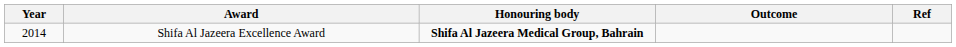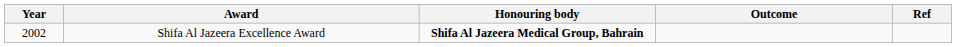 <table class="wikitable" style="width:100%;">
 <tr>
 <th width=5%>Year</th>
 <th style="width:30%;">Award</th>
 <th style="width:20%;">Honouring body</th>
 <th style="width:20%;">Outcome</th>
 <th style="width:5%;">Ref</th>
 </tr>
 <tr>
-<td style="text-align:center;">2014</td>
+<td style="text-align:center;">2002</td>
 <td style="text-align:center;">Shifa Al Jazeera Excellence Award</td>
 <td style="text-align:center;"><strong>Shifa Al Jazeera Medical Group, Bahrain</strong></td>
 <td></td>
 <td></td>
 </tr>
 </table>
